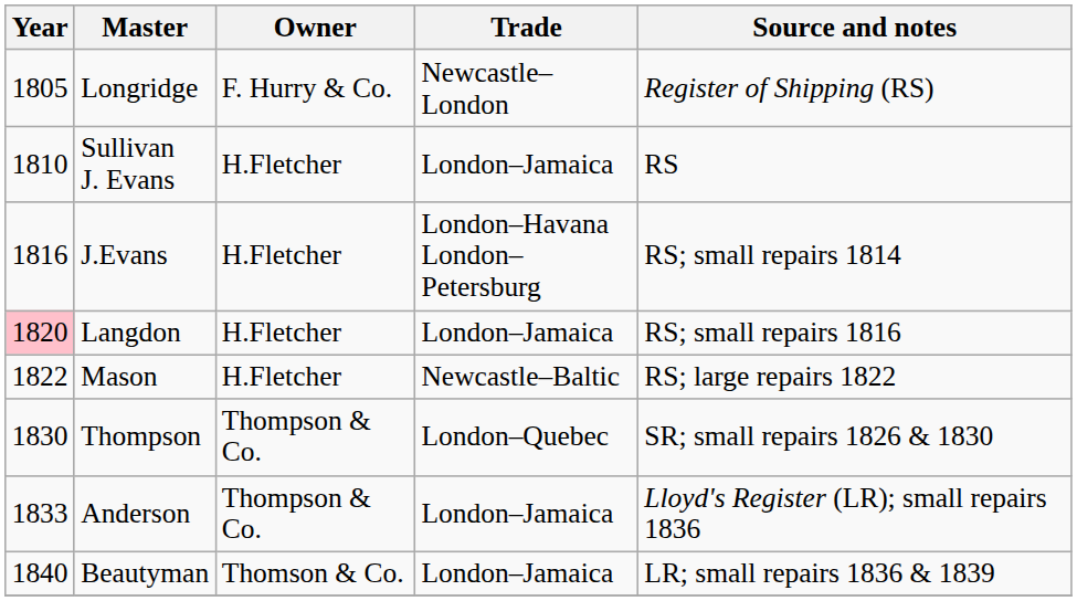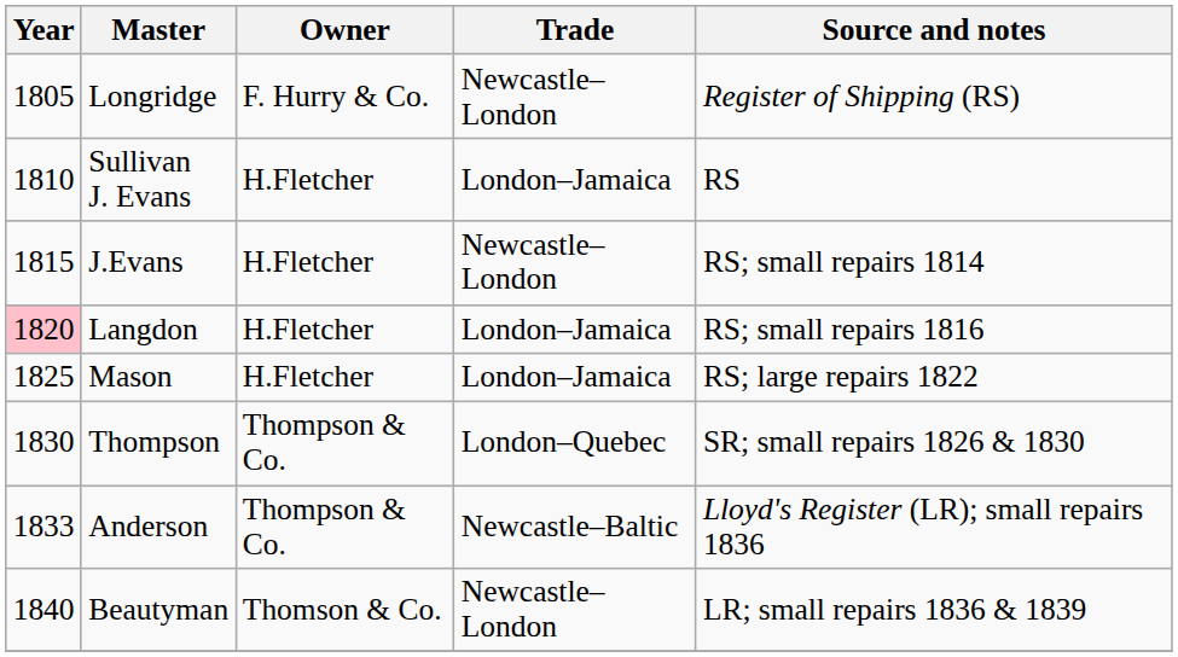 <table class="sortable wikitable">
 <tr>
 <th>Year</th>
 <th>Master</th>
 <th>Owner</th>
 <th>Trade</th>
 <th>Source and notes</th>
 </tr>
 <tr>
 <td>1805</td>
 <td>Longridge</td>
 <td>F. Hurry & Co.</td>
 <td>Newcastle–London</td>
 <td><em>Register of Shipping</em> (RS)</td>
 </tr>
 <tr>
 <td>1810</td>
 <td>Sullivan<br>J. Evans</td>
 <td>H.Fletcher</td>
 <td>London–Jamaica</td>
 <td>RS</td>
 </tr>
 <tr>
-<td>1816</td>
+<td>1815</td>
 <td>J.Evans</td>
 <td>H.Fletcher</td>
-<td>London–Havana<br>London–Petersburg</td>
+<td>Newcastle–London</td>
 <td>RS; small repairs 1814</td>
 </tr>
 <tr>
 <td style="background: pink;">1820</td>
 <td>Langdon</td>
 <td>H.Fletcher</td>
 <td>London–Jamaica</td>
 <td>RS; small repairs 1816</td>
 </tr>
 <tr>
-<td>1822</td>
+<td>1825</td>
 <td>Mason</td>
 <td>H.Fletcher</td>
-<td>Newcastle–Baltic</td>
+<td>London–Jamaica</td>
 <td>RS; large repairs 1822</td>
 </tr>
 <tr>
 <td>1830</td>
 <td>Thompson</td>
 <td>Thompson & Co.</td>
 <td>London–Quebec</td>
 <td>SR; small repairs 1826 & 1830</td>
 </tr>
 <tr>
 <td>1833</td>
 <td>Anderson</td>
 <td>Thompson & Co.</td>
-<td>London–Jamaica</td>
+<td>Newcastle–Baltic</td>
 <td><em>Lloyd's Register</em> (LR); small repairs 1836</td>
 </tr>
 <tr>
 <td>1840</td>
 <td>Beautyman</td>
 <td>Thomson & Co.</td>
-<td>London–Jamaica</td>
+<td>Newcastle–London</td>
 <td>LR; small repairs 1836 & 1839</td>
 </tr>
 <tr>
 </tr>
 </table>
